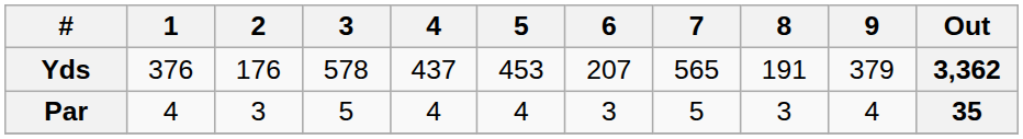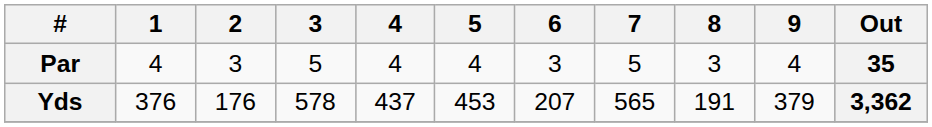 <table class="wikitable" style="text-align: center;">
 <tr>
 <th>#</th>
 <th>1</th>
 <th>2</th>
 <th>3</th>
 <th>4</th>
 <th>5</th>
 <th>6</th>
 <th>7</th>
 <th>8</th>
 <th>9</th>
 <th>Out</th>
 </tr>
 <tr>
+<th>Par</th>
+<td>    4    </td>
+<td>    3    </td>
+<td>    5    </td>
+<td>    4    </td>
+<td>    4    </td>
+<td>    3    </td>
+<td>    5    </td>
+<td>    3    </td>
+<td>    4    </td>
+<th>    35    </th>
+</tr>
+<tr>
 <th>    Yds    </th>
 <td>376</td>
 <td>176</td>
 <td>578</td>
 <td>437</td>
 <td>453</td>
 <td>207</td>
 <td>565</td>
 <td>191</td>
 <td>379</td>
 <th>3,362</th>
 </tr>
 <tr>
-<th>Par</th>
-<td>    4    </td>
-<td>    3    </td>
-<td>    5    </td>
-<td>    4    </td>
-<td>    4    </td>
-<td>    3    </td>
-<td>    5    </td>
-<td>    3    </td>
-<td>    4    </td>
-<th>    35    </th>
-</tr>
-<tr>
 </tr>
 </table>
